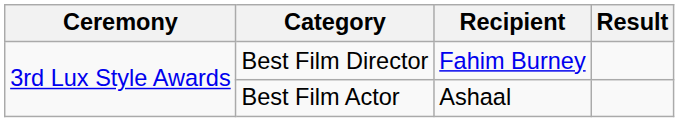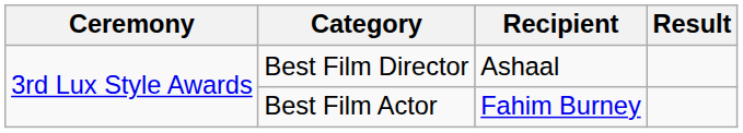 <table class="wikitable style">
 <tr>
 <th>Ceremony</th>
 <th>Category</th>
 <th>Recipient</th>
 <th>Result</th>
 </tr>
 <tr>
 <td rowspan="2"><a href='#'>3rd Lux Style Awards</a></td>
 <td>Best Film Director</td>
-<td><a href='#'>Fahim Burney</a></td>
+<td>Ashaal</td>
 <td></td>
 </tr>
 <tr>
 <td>Best Film Actor</td>
-<td>Ashaal</td>
+<td><a href='#'>Fahim Burney</a></td>
 <td></td>
 </tr>
 </table>
